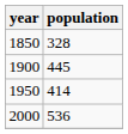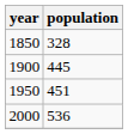 <table class="wikitable">
 <tr>
 <th>year</th>
 <th>population</th>
 </tr>
 <tr>
 <td>1850</td>
 <td>328</td>
 </tr>
 <tr>
 <td>1900</td>
 <td>445</td>
 </tr>
 <tr>
 <td>1950</td>
-<td>414</td>
+<td>451</td>
 </tr>
 <tr>
 <td>2000</td>
 <td>536</td>
 </tr>
 <tr>
 </tr>
 </table>
